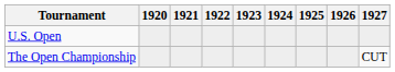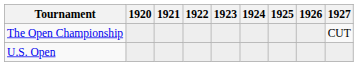 <table class="wikitable" style="font-size:95%;text-align:center;">
 <tr>
 <th>Tournament</th>
 <th>1920</th>
 <th>1921</th>
 <th>1922</th>
 <th>1923</th>
 <th>1924</th>
 <th>1925</th>
 <th>1926</th>
 <th>1927</th>
 </tr>
 <tr>
+<td align=left><a href='#'>The Open Championship</a></td>
+<td style="background:#eeeeee;"></td>
+<td style="background:#eeeeee;"></td>
+<td style="background:#eeeeee;"></td>
+<td style="background:#eeeeee;"></td>
+<td style="background:#eeeeee;"></td>
+<td style="background:#eeeeee;"></td>
+<td style="background:#eeeeee;"></td>
+<td>CUT</td>
+</tr>
+<tr>
 <td align=left><a href='#'>U.S. Open</a></td>
 <td style="background:#eeeeee;"></td>
 <td style="background:#eeeeee;"></td>
 <td style="background:#eeeeee;"></td>
 <td style="background:#eeeeee;"></td>
 <td style="background:#eeeeee;"></td>
 <td style="background:#eeeeee;"></td>
 <td style="background:#eeeeee;"></td>
 <td style="background:#eeeeee;"></td>
 </tr>
-<tr>
-<td align=left><a href='#'>The Open Championship</a></td>
-<td style="background:#eeeeee;"></td>
-<td style="background:#eeeeee;"></td>
-<td style="background:#eeeeee;"></td>
-<td style="background:#eeeeee;"></td>
-<td style="background:#eeeeee;"></td>
-<td style="background:#eeeeee;"></td>
-<td style="background:#eeeeee;"></td>
-<td>CUT</td>
-</tr>
 </table>
